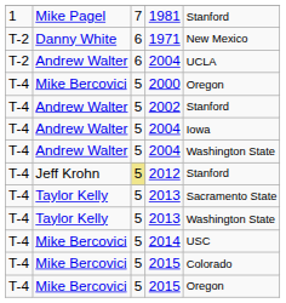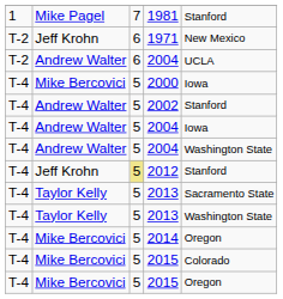 <table class="wikitable">
 <tr>
 </tr>
 <tr>
 <td>1</td>
 <td><a href='#'>Mike Pagel</a></td>
 <td>7</td>
 <td><a href='#'>1981</a></td>
 <td style="font-size:80%;">Stanford</td>
 </tr>
 <tr>
 <td>T-2</td>
-<td><a href='#'>Danny White</a></td>
+<td>Jeff Krohn</td>
 <td>6</td>
 <td><a href='#'>1971</a></td>
 <td style="font-size:80%;">New Mexico</td>
 </tr>
 <tr>
 <td>T-2</td>
 <td><a href='#'>Andrew Walter</a></td>
 <td>6</td>
 <td><a href='#'>2004</a></td>
 <td style="font-size:80%;">UCLA</td>
 </tr>
 <tr>
 <td>T-4</td>
 <td><a href='#'>Mike Bercovici</a></td>
 <td>5</td>
 <td><a href='#'>2000</a></td>
-<td style="font-size:80%;">Oregon</td>
+<td style="font-size:80%;">Iowa</td>
 </tr>
 <tr>
 <td>T-4</td>
 <td><a href='#'>Andrew Walter</a></td>
 <td>5</td>
 <td><a href='#'>2002</a></td>
 <td style="font-size:80%;">Stanford</td>
 </tr>
 <tr>
 <td>T-4</td>
 <td><a href='#'>Andrew Walter</a></td>
 <td>5</td>
 <td><a href='#'>2004</a></td>
 <td style="font-size:80%;">Iowa</td>
 </tr>
 <tr>
 <td>T-4</td>
 <td><a href='#'>Andrew Walter</a></td>
 <td>5</td>
 <td><a href='#'>2004</a></td>
 <td style="font-size:80%;">Washington State</td>
 </tr>
 <tr>
 <td>T-4</td>
 <td>Jeff Krohn</td>
 <td style="background: khaki;">5</td>
 <td><a href='#'>2012</a></td>
 <td style="font-size:80%;">Stanford</td>
 </tr>
 <tr>
 <td>T-4</td>
 <td><a href='#'>Taylor Kelly</a></td>
 <td>5</td>
 <td><a href='#'>2013</a></td>
 <td style="font-size:80%;">Sacramento State</td>
 </tr>
 <tr>
 <td>T-4</td>
 <td><a href='#'>Taylor Kelly</a></td>
 <td>5</td>
 <td><a href='#'>2013</a></td>
 <td style="font-size:80%;">Washington State</td>
 </tr>
 <tr>
 <td>T-4</td>
 <td><a href='#'>Mike Bercovici</a></td>
 <td>5</td>
 <td><a href='#'>2014</a></td>
-<td style="font-size:80%;">USC</td>
+<td style="font-size:80%;">Oregon</td>
 </tr>
 <tr>
 <td>T-4</td>
 <td><a href='#'>Mike Bercovici</a></td>
 <td>5</td>
 <td><a href='#'>2015</a></td>
 <td style="font-size:80%;">Colorado</td>
 </tr>
 <tr>
 <td>T-4</td>
 <td><a href='#'>Mike Bercovici</a></td>
 <td>5</td>
 <td><a href='#'>2015</a></td>
 <td style="font-size:80%;">Oregon</td>
 </tr>
 </table>
